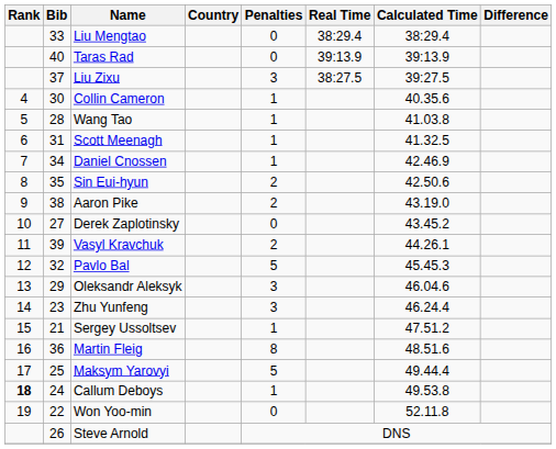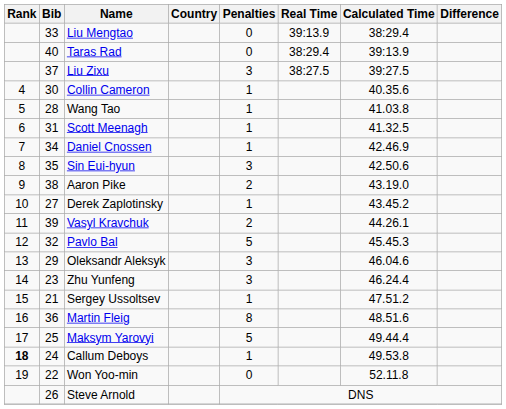 <table class="wikitable sortable" style="text-align:center">
 <tr>
 <th>Rank</th>
 <th>Bib</th>
 <th>Name</th>
 <th>Country</th>
 <th>Penalties</th>
 <th>Real Time</th>
 <th>Calculated Time</th>
 <th>Difference</th>
 </tr>
 <tr>
 <td></td>
 <td>33</td>
 <td align="left"><a href='#'>Liu Mengtao</a></td>
 <td align="left"></td>
 <td>0</td>
-<td>38:29.4</td>
+<td>39:13.9</td>
 <td>38:29.4</td>
 <td></td>
 </tr>
 <tr>
 <td></td>
 <td>40</td>
 <td align="left"><a href='#'>Taras Rad</a></td>
 <td align="left"></td>
 <td>0</td>
-<td>39:13.9</td>
+<td>38:29.4</td>
 <td>39:13.9</td>
 <td></td>
 </tr>
 <tr>
 <td></td>
 <td>37</td>
 <td align="left"><a href='#'>Liu Zixu</a></td>
 <td align="left"></td>
 <td>3</td>
 <td>38:27.5</td>
 <td>39:27.5</td>
 <td></td>
 </tr>
 <tr>
 <td>4</td>
 <td>30</td>
 <td align="left"><a href='#'>Collin Cameron</a></td>
 <td align="left"></td>
 <td>1</td>
 <td></td>
 <td>40.35.6</td>
 <td></td>
 </tr>
 <tr>
 <td>5</td>
 <td>28</td>
 <td align="left">Wang Tao</td>
 <td align="left"></td>
 <td>1</td>
 <td></td>
 <td>41.03.8</td>
 <td></td>
 </tr>
 <tr>
 <td>6</td>
 <td>31</td>
 <td align="left"><a href='#'>Scott Meenagh</a></td>
 <td align="left"></td>
 <td>1</td>
 <td></td>
 <td>41.32.5</td>
 <td></td>
 </tr>
 <tr>
 <td>7</td>
 <td>34</td>
 <td align="left"><a href='#'>Daniel Cnossen</a></td>
 <td align="left"></td>
 <td>1</td>
 <td></td>
 <td>42.46.9</td>
 <td></td>
 </tr>
 <tr>
 <td>8</td>
 <td>35</td>
 <td align="left"><a href='#'>Sin Eui-hyun</a></td>
 <td align="left"></td>
-<td>2</td>
+<td>3</td>
 <td></td>
 <td>42.50.6</td>
 <td></td>
 </tr>
 <tr>
 <td>9</td>
 <td>38</td>
 <td align="left">Aaron Pike</td>
 <td align="left"></td>
 <td>2</td>
 <td></td>
 <td>43.19.0</td>
 <td></td>
 </tr>
 <tr>
 <td>10</td>
 <td>27</td>
 <td align="left">Derek Zaplotinsky</td>
 <td align="left"></td>
-<td>0</td>
+<td>1</td>
 <td></td>
 <td>43.45.2</td>
 <td></td>
 </tr>
 <tr>
 <td>11</td>
 <td>39</td>
 <td align="left"><a href='#'>Vasyl Kravchuk</a></td>
 <td align="left"></td>
 <td>2</td>
 <td></td>
 <td>44.26.1</td>
 <td></td>
 </tr>
 <tr>
 <td>12</td>
 <td>32</td>
 <td align="left"><a href='#'>Pavlo Bal</a></td>
 <td align="left"></td>
 <td>5</td>
 <td></td>
 <td>45.45.3</td>
 <td></td>
 </tr>
 <tr>
 <td>13</td>
 <td>29</td>
 <td align="left">Oleksandr Aleksyk</td>
 <td align="left"></td>
 <td>3</td>
 <td></td>
 <td>46.04.6</td>
 <td></td>
 </tr>
 <tr>
 <td>14</td>
 <td>23</td>
 <td align="left">Zhu Yunfeng</td>
 <td align="left"></td>
 <td>3</td>
 <td></td>
 <td>46.24.4</td>
 <td></td>
 </tr>
 <tr>
 <td>15</td>
 <td>21</td>
 <td align="left">Sergey Ussoltsev</td>
 <td align="left"></td>
 <td>1</td>
 <td></td>
 <td>47.51.2</td>
 <td></td>
 </tr>
 <tr>
 <td>16</td>
 <td>36</td>
 <td align="left"><a href='#'>Martin Fleig</a></td>
 <td align="left"></td>
 <td>8</td>
 <td></td>
 <td>48.51.6</td>
 <td></td>
 </tr>
 <tr>
 <td>17</td>
 <td>25</td>
 <td align="left"><a href='#'>Maksym Yarovyi</a></td>
 <td align="left"></td>
 <td>5</td>
 <td></td>
 <td>49.44.4</td>
 <td></td>
 </tr>
 <tr>
 <td><strong>18</strong></td>
 <td>24</td>
 <td align="left">Callum Deboys</td>
 <td align="left"></td>
 <td>1</td>
 <td></td>
 <td>49.53.8</td>
 <td></td>
 </tr>
 <tr>
 <td>19</td>
 <td>22</td>
 <td align="left">Won Yoo-min</td>
 <td align="left"></td>
 <td>0</td>
 <td></td>
 <td>52.11.8</td>
 <td></td>
 </tr>
 <tr>
 <td></td>
 <td>26</td>
 <td align="left">Steve Arnold</td>
 <td align="left"></td>
 <td colspan="4">DNS</td>
 </tr>
 <tr>
 </tr>
 </table>
